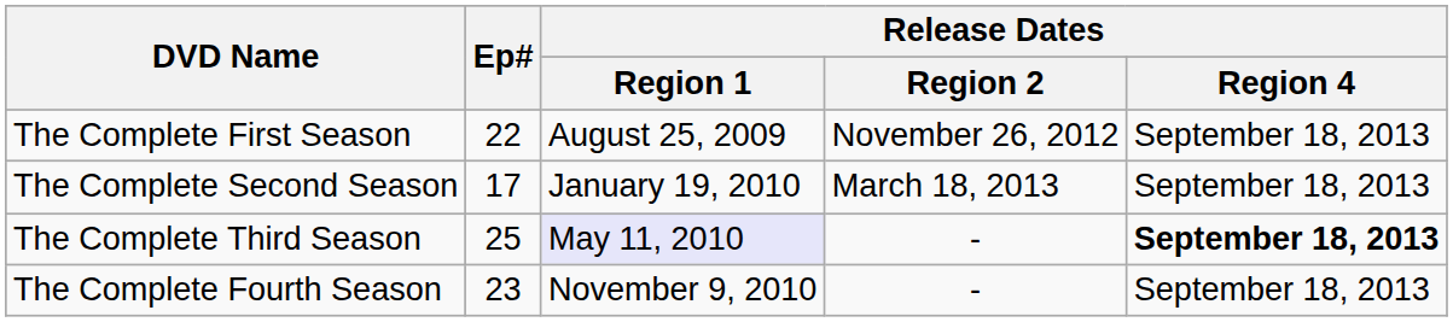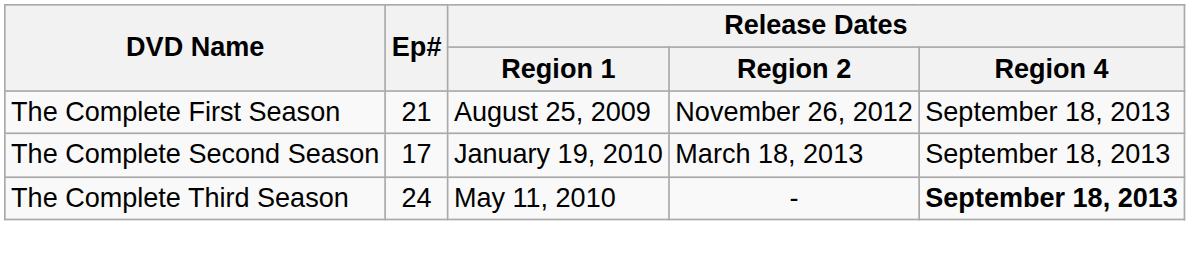 <table class="wikitable">
 <tr>
 <th rowspan="2">DVD Name</th>
 <th rowspan="2">Ep#</th>
 <th colspan="3">Release Dates</th>
 </tr>
 <tr>
 <th>Region 1</th>
 <th>Region 2</th>
 <th>Region 4</th>
 </tr>
 <tr>
 <td>The Complete First Season</td>
-<td style="text-align:center;">22</td>
+<td style="text-align:center;">21</td>
 <td>August 25, 2009</td>
 <td>November 26, 2012</td>
 <td>September 18, 2013</td>
 </tr>
 <tr>
 <td>The Complete Second Season</td>
 <td style="text-align:center;">17</td>
 <td>January 19, 2010</td>
 <td>March 18, 2013</td>
 <td>September 18, 2013</td>
 </tr>
 <tr>
 <td>The Complete Third Season</td>
-<td style="text-align:center;">25</td>
-<td style="background: lavender;">May 11, 2010</td>
+<td style="text-align:center;">24</td>
+<td>May 11, 2010</td>
 <td style="text-align:center;">-</td>
 <td><strong>September 18, 2013</strong></td>
 </tr>
-<tr>
-<td>The Complete Fourth Season</td>
-<td style="text-align:center;">23</td>
-<td>November 9, 2010</td>
-<td style="text-align:center;">-</td>
-<td>September 18, 2013</td>
-</tr>
 </table>
